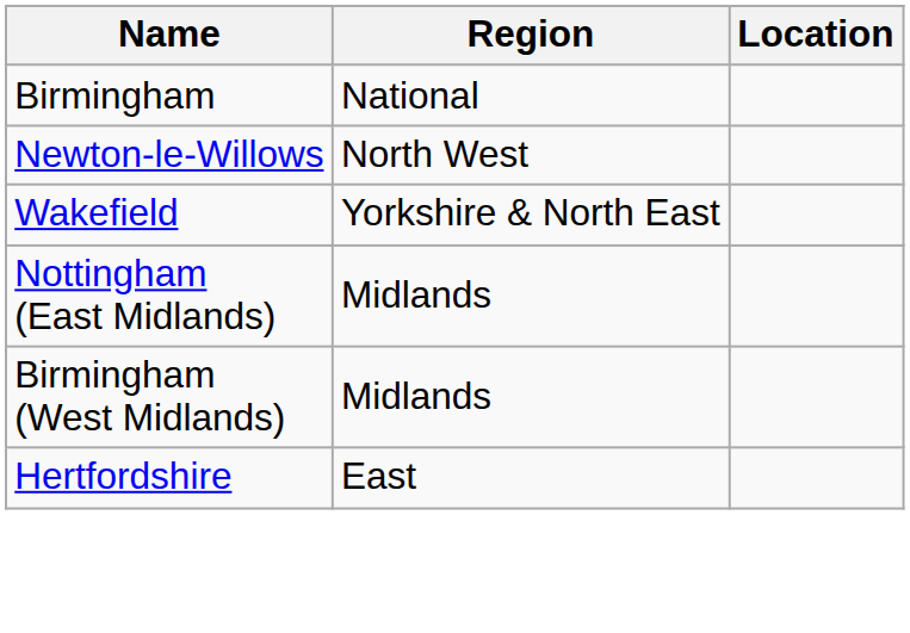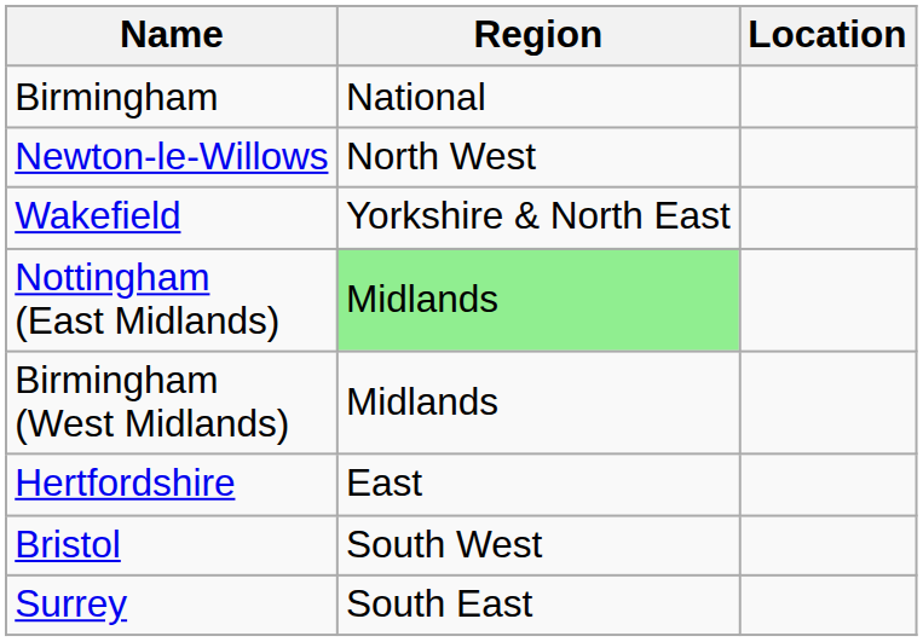 <table class="wikitable">
 <tr>
 <th>Name</th>
 <th>Region</th>
 <th>Location</th>
 </tr>
 <tr>
 <td>Birmingham</td>
 <td>National</td>
 <td></td>
 </tr>
 <tr>
 <td><a href='#'>Newton-le-Willows</a></td>
 <td>North West</td>
 <td></td>
 </tr>
 <tr>
 <td><a href='#'>Wakefield</a></td>
 <td>Yorkshire & North East</td>
 <td></td>
 </tr>
 <tr>
 <td><a href='#'>Nottingham</a><br>(East Midlands)</td>
-<td>Midlands</td>
+<td style="background: lightgreen;">Midlands</td>
 <td></td>
 </tr>
 <tr>
 <td>Birmingham<br>(West Midlands)</td>
 <td>Midlands</td>
 <td></td>
 </tr>
 <tr>
 <td><a href='#'>Hertfordshire</a></td>
 <td>East</td>
 <td></td>
 </tr>
+<tr>
+<td><a href='#'>Bristol</a></td>
+<td>South West</td>
+<td></td>
+</tr>
+<tr>
+<td><a href='#'>Surrey</a></td>
+<td>South East</td>
+<td></td>
+</tr>
 </table>
